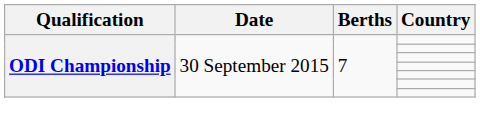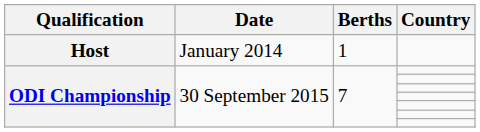 <table class="wikitable">
 <tr>
 <th>Qualification</th>
 <th>Date</th>
 <th>Berths</th>
 <th>Country</th>
+</tr>
+<tr>
+<th>Host</th>
+<td>January 2014</td>
+<td>1</td>
+<td></td>
 </tr>
 <tr>
 <th rowspan="7"><a href='#'>ODI Championship</a></th>
 <td rowspan="7">30 September 2015</td>
 <td rowspan="7">7</td>
 <td></td>
 </tr>
 <tr>
 <td></td>
 </tr>
 <tr>
 <td></td>
 </tr>
 <tr>
 <td></td>
 </tr>
 <tr>
 <td></td>
 </tr>
 <tr>
 <td></td>
 </tr>
 <tr>
 <td></td>
 </tr>
 </table>
